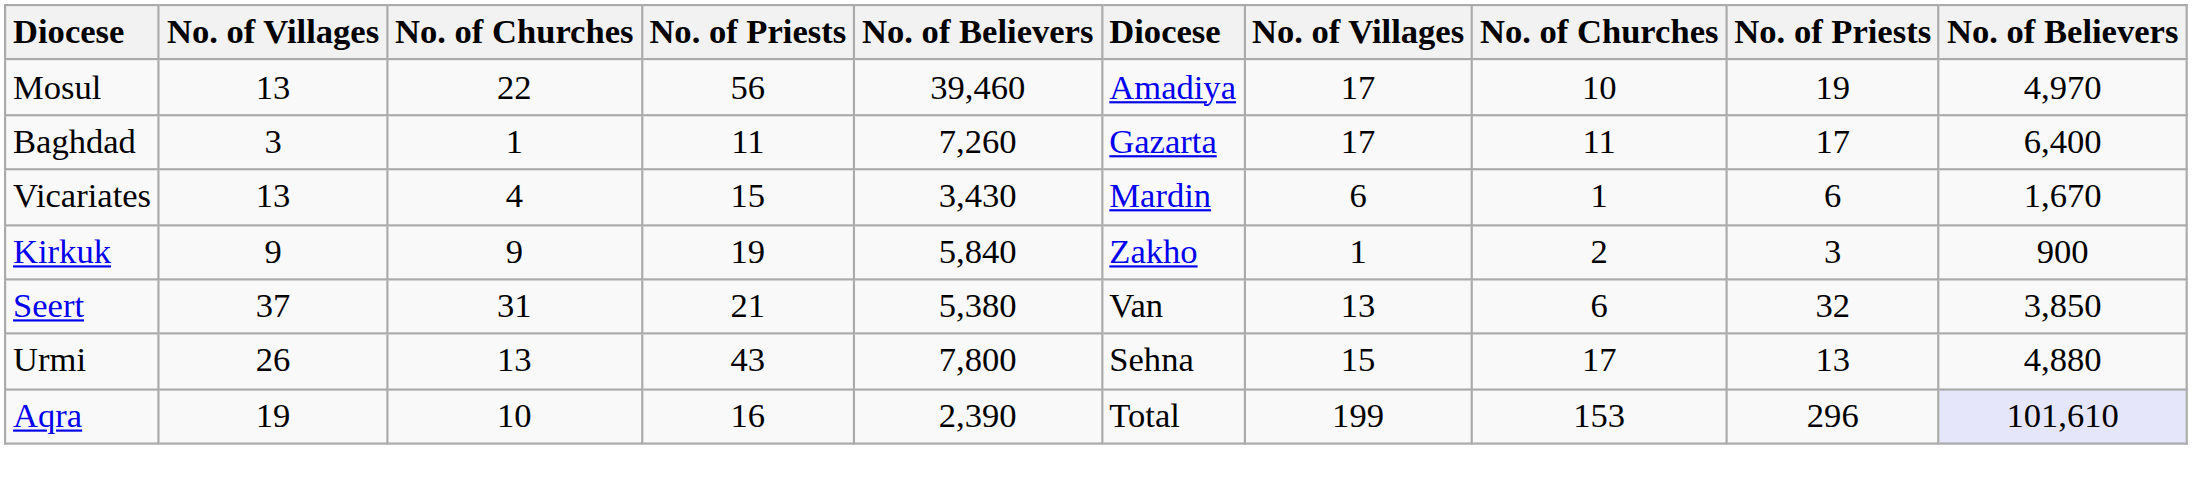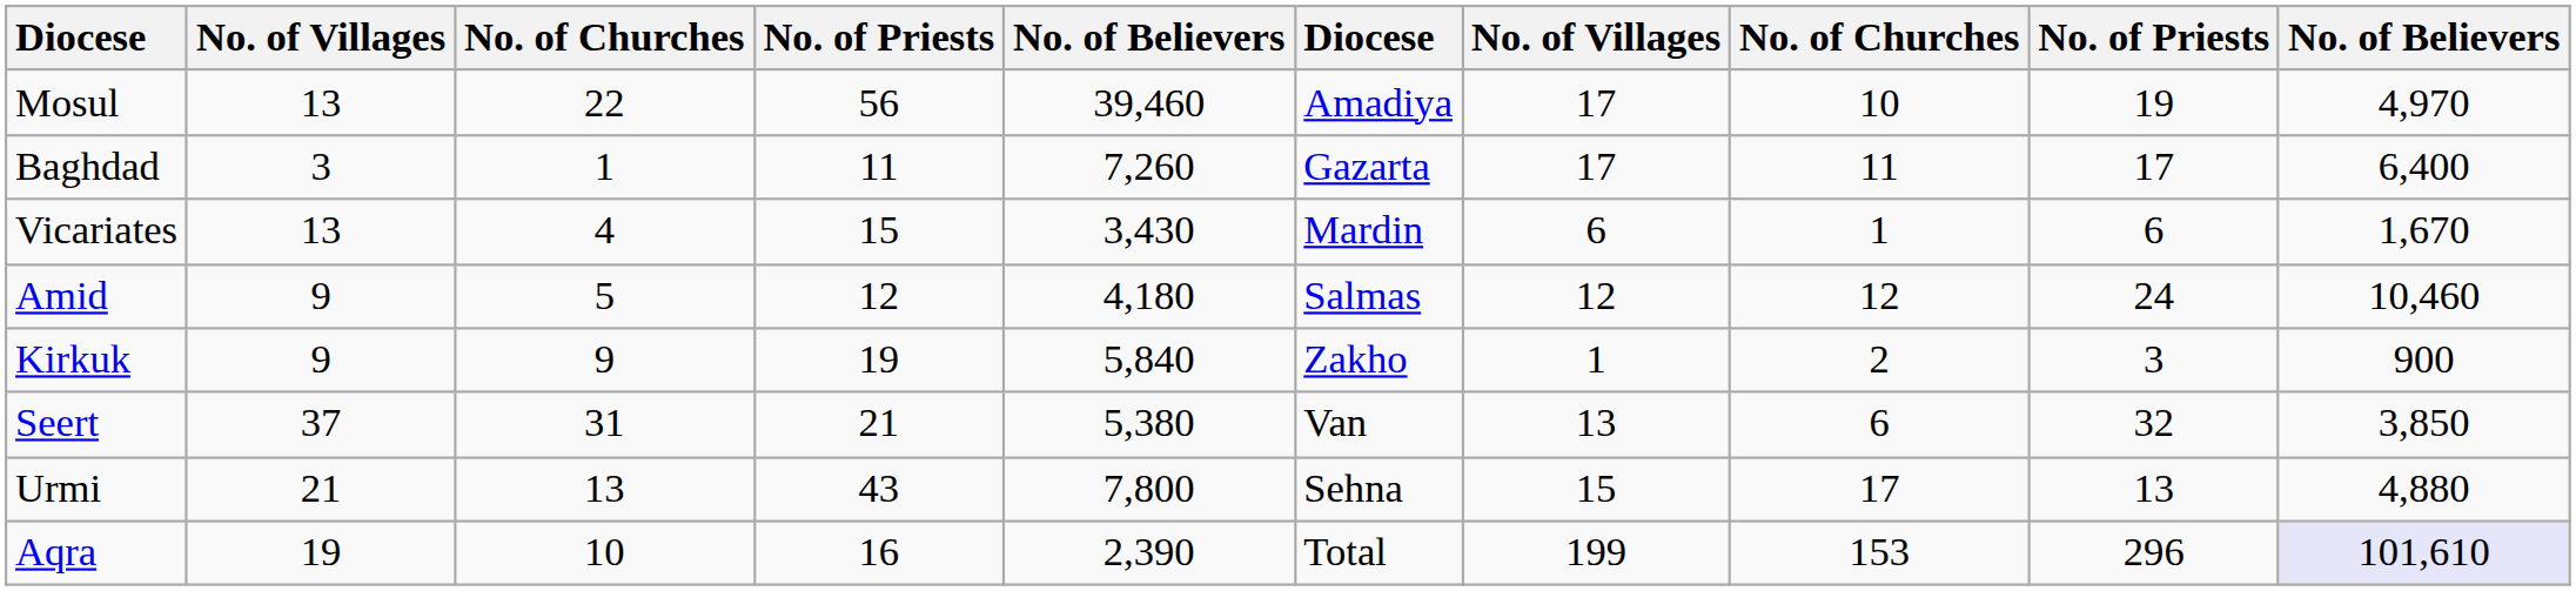 <table class="wikitable" style="text-align:center">
 <tr>
 <th style="text-align:left">Diocese</th>
 <th>No. of Villages</th>
 <th>No. of Churches</th>
 <th>No. of Priests</th>
 <th>No. of Believers</th>
 <th style="text-align:left">Diocese</th>
 <th>No. of Villages</th>
 <th>No. of Churches</th>
 <th>No. of Priests</th>
 <th>No. of Believers</th>
 </tr>
 <tr>
 <td style="text-align:left">Mosul</td>
 <td>13</td>
 <td>22</td>
 <td>56</td>
 <td>39,460</td>
 <td style="text-align:left"><a href='#'>Amadiya</a></td>
 <td>17</td>
 <td>10</td>
 <td>19</td>
 <td>4,970</td>
 </tr>
 <tr>
 <td style="text-align:left">Baghdad</td>
 <td>3</td>
 <td>1</td>
 <td>11</td>
 <td>7,260</td>
 <td style="text-align:left"><a href='#'>Gazarta</a></td>
 <td>17</td>
 <td>11</td>
 <td>17</td>
 <td>6,400</td>
 </tr>
 <tr>
 <td style="text-align:left">Vicariates</td>
 <td>13</td>
 <td>4</td>
 <td>15</td>
 <td>3,430</td>
 <td style="text-align:left"><a href='#'>Mardin</a></td>
 <td>6</td>
 <td>1</td>
 <td>6</td>
 <td>1,670</td>
 </tr>
 <tr>
+<td style="text-align:left"><a href='#'>Amid</a></td>
+<td>9</td>
+<td>5</td>
+<td>12</td>
+<td>4,180</td>
+<td style="text-align:left"><a href='#'>Salmas</a></td>
+<td>12</td>
+<td>12</td>
+<td>24</td>
+<td>10,460</td>
+</tr>
+<tr>
 <td style="text-align:left"><a href='#'>Kirkuk</a></td>
 <td>9</td>
 <td>9</td>
 <td>19</td>
 <td>5,840</td>
 <td style="text-align:left"><a href='#'>Zakho</a></td>
 <td>1</td>
 <td>2</td>
 <td>3</td>
 <td>900</td>
 </tr>
 <tr>
 <td style="text-align:left"><a href='#'>Seert</a></td>
 <td>37</td>
 <td>31</td>
 <td>21</td>
 <td>5,380</td>
 <td style="text-align:left">Van</td>
 <td>13</td>
 <td>6</td>
 <td>32</td>
 <td>3,850</td>
 </tr>
 <tr>
 <td style="text-align:left">Urmi</td>
-<td>26</td>
+<td>21</td>
 <td>13</td>
 <td>43</td>
 <td>7,800</td>
 <td style="text-align:left">Sehna</td>
 <td>15</td>
 <td>17</td>
 <td>13</td>
 <td>4,880</td>
 </tr>
 <tr>
 <td style="text-align:left"><a href='#'>Aqra</a></td>
 <td>19</td>
 <td>10</td>
 <td>16</td>
 <td>2,390</td>
 <td style="text-align:left">Total</td>
 <td>199</td>
 <td>153</td>
 <td>296</td>
 <td style="background: lavender;">101,610</td>
 </tr>
 </table>
